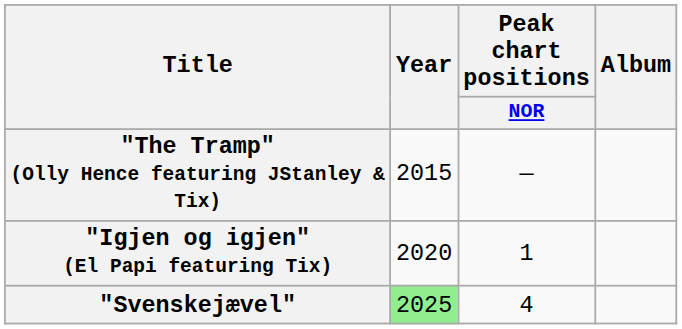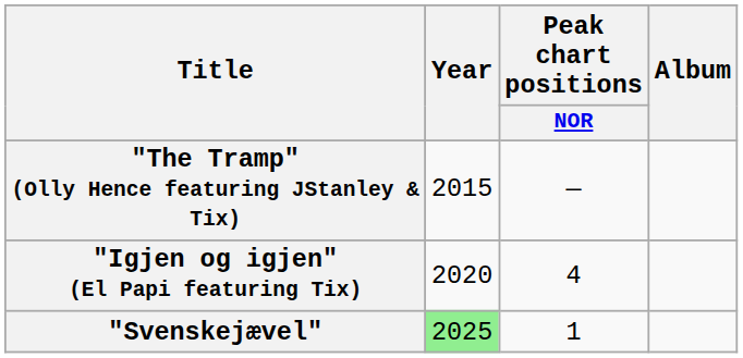 <table class="wikitable plainrowheaders" style="text-align:center;">
 <tr>
 <th rowspan="2" scope="col" style="width:16em;">Title</th>
 <th rowspan="2" scope="col" style="width:1em;">Year</th>
 <th colspan="1" scope="col">Peak chart positions</th>
 <th rowspan="2" scope="col">Album</th>
 </tr>
 <tr>
 <th scope="col" style="width:3em;font-size:85%;"><a href='#'>NOR</a><br></th>
 </tr>
 <tr>
 <th scope="row">"The Tramp"<br><small>(Olly Hence featuring JStanley & Tix)</small></th>
 <td>2015</td>
 <td>—</td>
 <td></td>
 </tr>
 <tr>
 <th scope="row">"Igjen og igjen"<br><small>(El Papi featuring Tix)</small></th>
 <td>2020</td>
-<td>1</td>
+<td>4<br></td>
 <td></td>
 </tr>
 <tr>
 <th scope="row">"Svenskejævel"<br></th>
 <td style="background: lightgreen;">2025</td>
-<td>4<br></td>
+<td>1</td>
 <td></td>
 </tr>
 </table>
